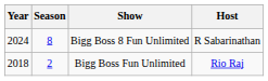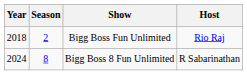 <table class="wikitable sortable" style="text-align:center;font-size: 90%; line-height:25px; width:auto;">
 <tr bgcolor="#CCCCCC" align="center">
 <th>Year</th>
 <th>Season</th>
 <th>Show</th>
 <th>Host</th>
 </tr>
 <tr>
+<td>2018</td>
+<td><a href='#'>2</a></td>
+<td>Bigg Boss Fun Unlimited</td>
+<td><a href='#'>Rio Raj</a></td>
+</tr>
+<tr>
 <td>2024</td>
 <td><a href='#'>8</a></td>
 <td>Bigg Boss 8 Fun Unlimited</td>
 <td>R Sabarinathan</td>
 </tr>
-<tr>
-<td>2018</td>
-<td><a href='#'>2</a></td>
-<td>Bigg Boss Fun Unlimited</td>
-<td><a href='#'>Rio Raj</a></td>
-</tr>
 </table>
